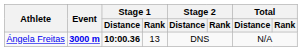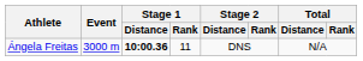 <table class="wikitable" style="text-align:center;font-size:90%">
 <tr>
 <th rowspan=2>Athlete</th>
 <th rowspan=2>Event</th>
 <th colspan=2>Stage 1</th>
 <th colspan=2>Stage 2</th>
 <th colspan=2>Total</th>
 </tr>
 <tr style="font-size:95%">
 <th>Distance</th>
 <th>Rank</th>
 <th>Distance</th>
 <th>Rank</th>
 <th>Distance</th>
 <th>Rank</th>
 </tr>
 <tr>
 <td align=left><a href='#'>Ángela Freitas</a></td>
-<td align=left><strong><a href='#'>3000 m</a></strong></td>
+<td align=left><a href='#'>3000 m</a></td>
 <td><strong>10:00.36</strong></td>
-<td>13</td>
+<td>11</td>
 <td Colspan=2>DNS</td>
 <td Colspan=2>N/A</td>
 </tr>
 </table>
